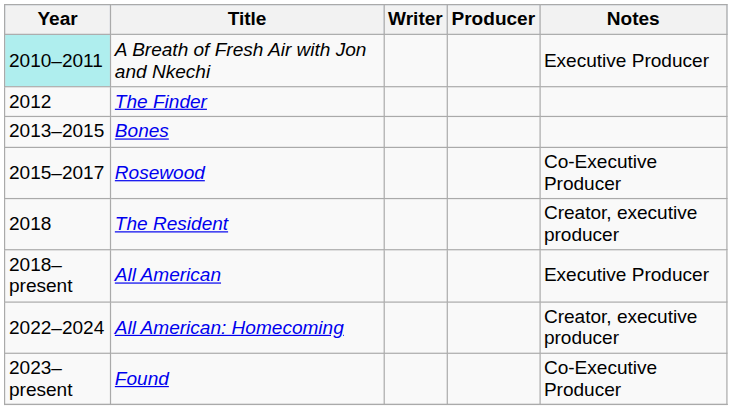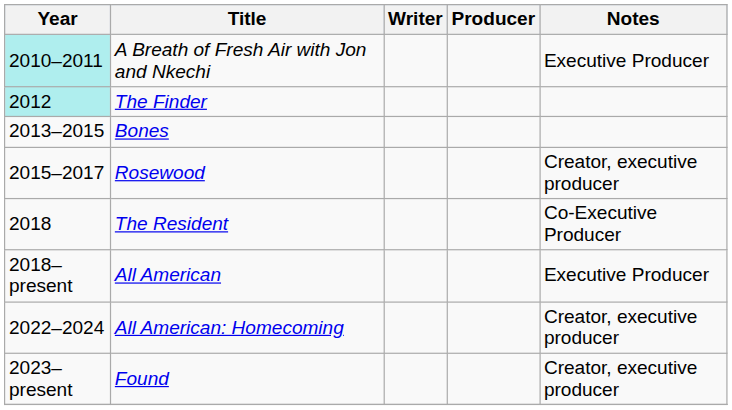 <table class="wikitable sortable">
 <tr style="background:#b0c4de; text-align:center;">
 <th>Year</th>
 <th>Title</th>
 <th>Writer</th>
 <th>Producer</th>
 <th class="unsortable">Notes</th>
 </tr>
 <tr>
 <td style="background: paleturquoise;">2010–2011</td>
 <td><em>A Breath of Fresh Air with Jon and Nkechi</em></td>
 <td></td>
 <td></td>
 <td>Executive Producer</td>
 </tr>
 <tr>
-<td>2012</td>
+<td style="background: paleturquoise;">2012</td>
 <td><em><a href='#'>The Finder</a></em></td>
 <td></td>
 <td></td>
 <td></td>
 </tr>
 <tr>
 <td>2013–2015</td>
 <td><em><a href='#'>Bones</a></em></td>
 <td></td>
 <td></td>
 <td></td>
 </tr>
 <tr>
 <td>2015–2017</td>
 <td><em><a href='#'>Rosewood</a></em></td>
 <td></td>
 <td></td>
-<td>Co-Executive Producer</td>
+<td>Creator, executive producer</td>
 </tr>
 <tr>
 <td>2018</td>
 <td><em><a href='#'>The Resident</a></em></td>
 <td></td>
 <td></td>
-<td>Creator, executive producer</td>
+<td>Co-Executive Producer</td>
 </tr>
 <tr>
 <td>2018–present</td>
 <td><em><a href='#'>All American</a></em></td>
 <td></td>
 <td></td>
 <td>Executive Producer</td>
 </tr>
 <tr>
 <td>2022–2024</td>
 <td><em><a href='#'>All American: Homecoming</a></em></td>
 <td></td>
 <td></td>
 <td>Creator, executive producer</td>
 </tr>
 <tr>
 <td>2023–present</td>
 <td><em><a href='#'>Found</a></em></td>
 <td></td>
 <td></td>
-<td>Co-Executive Producer</td>
+<td>Creator, executive producer</td>
 </tr>
 <tr>
 </tr>
 </table>
